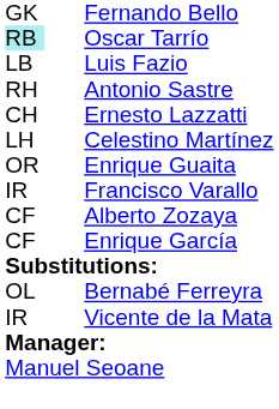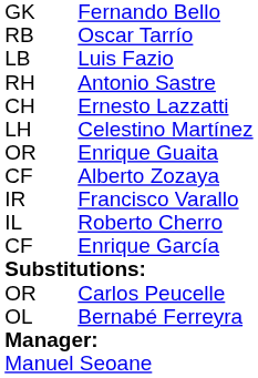 <table style="font-size:90%; margin:0.2em auto;" cellspacing="0" cellpadding="0">
 <tr>
 <th width="25"></th>
 <th width="25"></th>
 </tr>
 <tr>
 <td>GK</td>
 <td></td>
 <td><a href='#'>Fernando Bello</a></td>
 </tr>
 <tr>
-<td style="background: paleturquoise;">RB</td>
+<td>RB</td>
 <td></td>
 <td><a href='#'>Oscar Tarrío</a></td>
 </tr>
 <tr>
 <td>LB</td>
 <td></td>
 <td><a href='#'>Luis Fazio</a></td>
 </tr>
 <tr>
 <td>RH</td>
 <td></td>
 <td><a href='#'>Antonio Sastre</a></td>
 </tr>
 <tr>
 <td>CH</td>
 <td></td>
 <td><a href='#'>Ernesto Lazzatti</a></td>
 </tr>
 <tr>
 <td>LH</td>
 <td></td>
 <td><a href='#'>Celestino Martínez</a></td>
 </tr>
 <tr>
 <td>OR</td>
 <td></td>
 <td><a href='#'>Enrique Guaita</a></td>
 </tr>
 <tr>
+<td>CF</td>
+<td></td>
+<td><a href='#'>Alberto Zozaya</a></td>
+<td></td>
+<td></td>
+</tr>
+<tr>
 <td>IR</td>
 <td></td>
 <td><a href='#'>Francisco Varallo</a></td>
 <td></td>
 <td></td>
 </tr>
 <tr>
-<td>CF</td>
+<td>IL</td>
 <td></td>
-<td><a href='#'>Alberto Zozaya</a></td>
+<td><a href='#'>Roberto Cherro</a></td>
 <td></td>
 <td></td>
 </tr>
 <tr>
 <td>CF</td>
 <td></td>
 <td><a href='#'>Enrique García</a></td>
 </tr>
 <tr>
 <td colspan=3><strong>Substitutions:</strong></td>
 </tr>
 <tr>
-<td>OL</td>
+<td>OR</td>
 <td></td>
-<td><a href='#'>Bernabé Ferreyra</a></td>
+<td><a href='#'>Carlos Peucelle</a></td>
 <td></td>
 <td></td>
 </tr>
 <tr>
-<td>IR</td>
+<td>OL</td>
 <td></td>
-<td><a href='#'>Vicente de la Mata</a></td>
+<td><a href='#'>Bernabé Ferreyra</a></td>
 <td></td>
 <td></td>
 </tr>
 <tr>
 <td colspan=3><strong>Manager:</strong></td>
 </tr>
 <tr>
 <td colspan=3><a href='#'>Manuel Seoane</a></td>
 </tr>
 </table>
